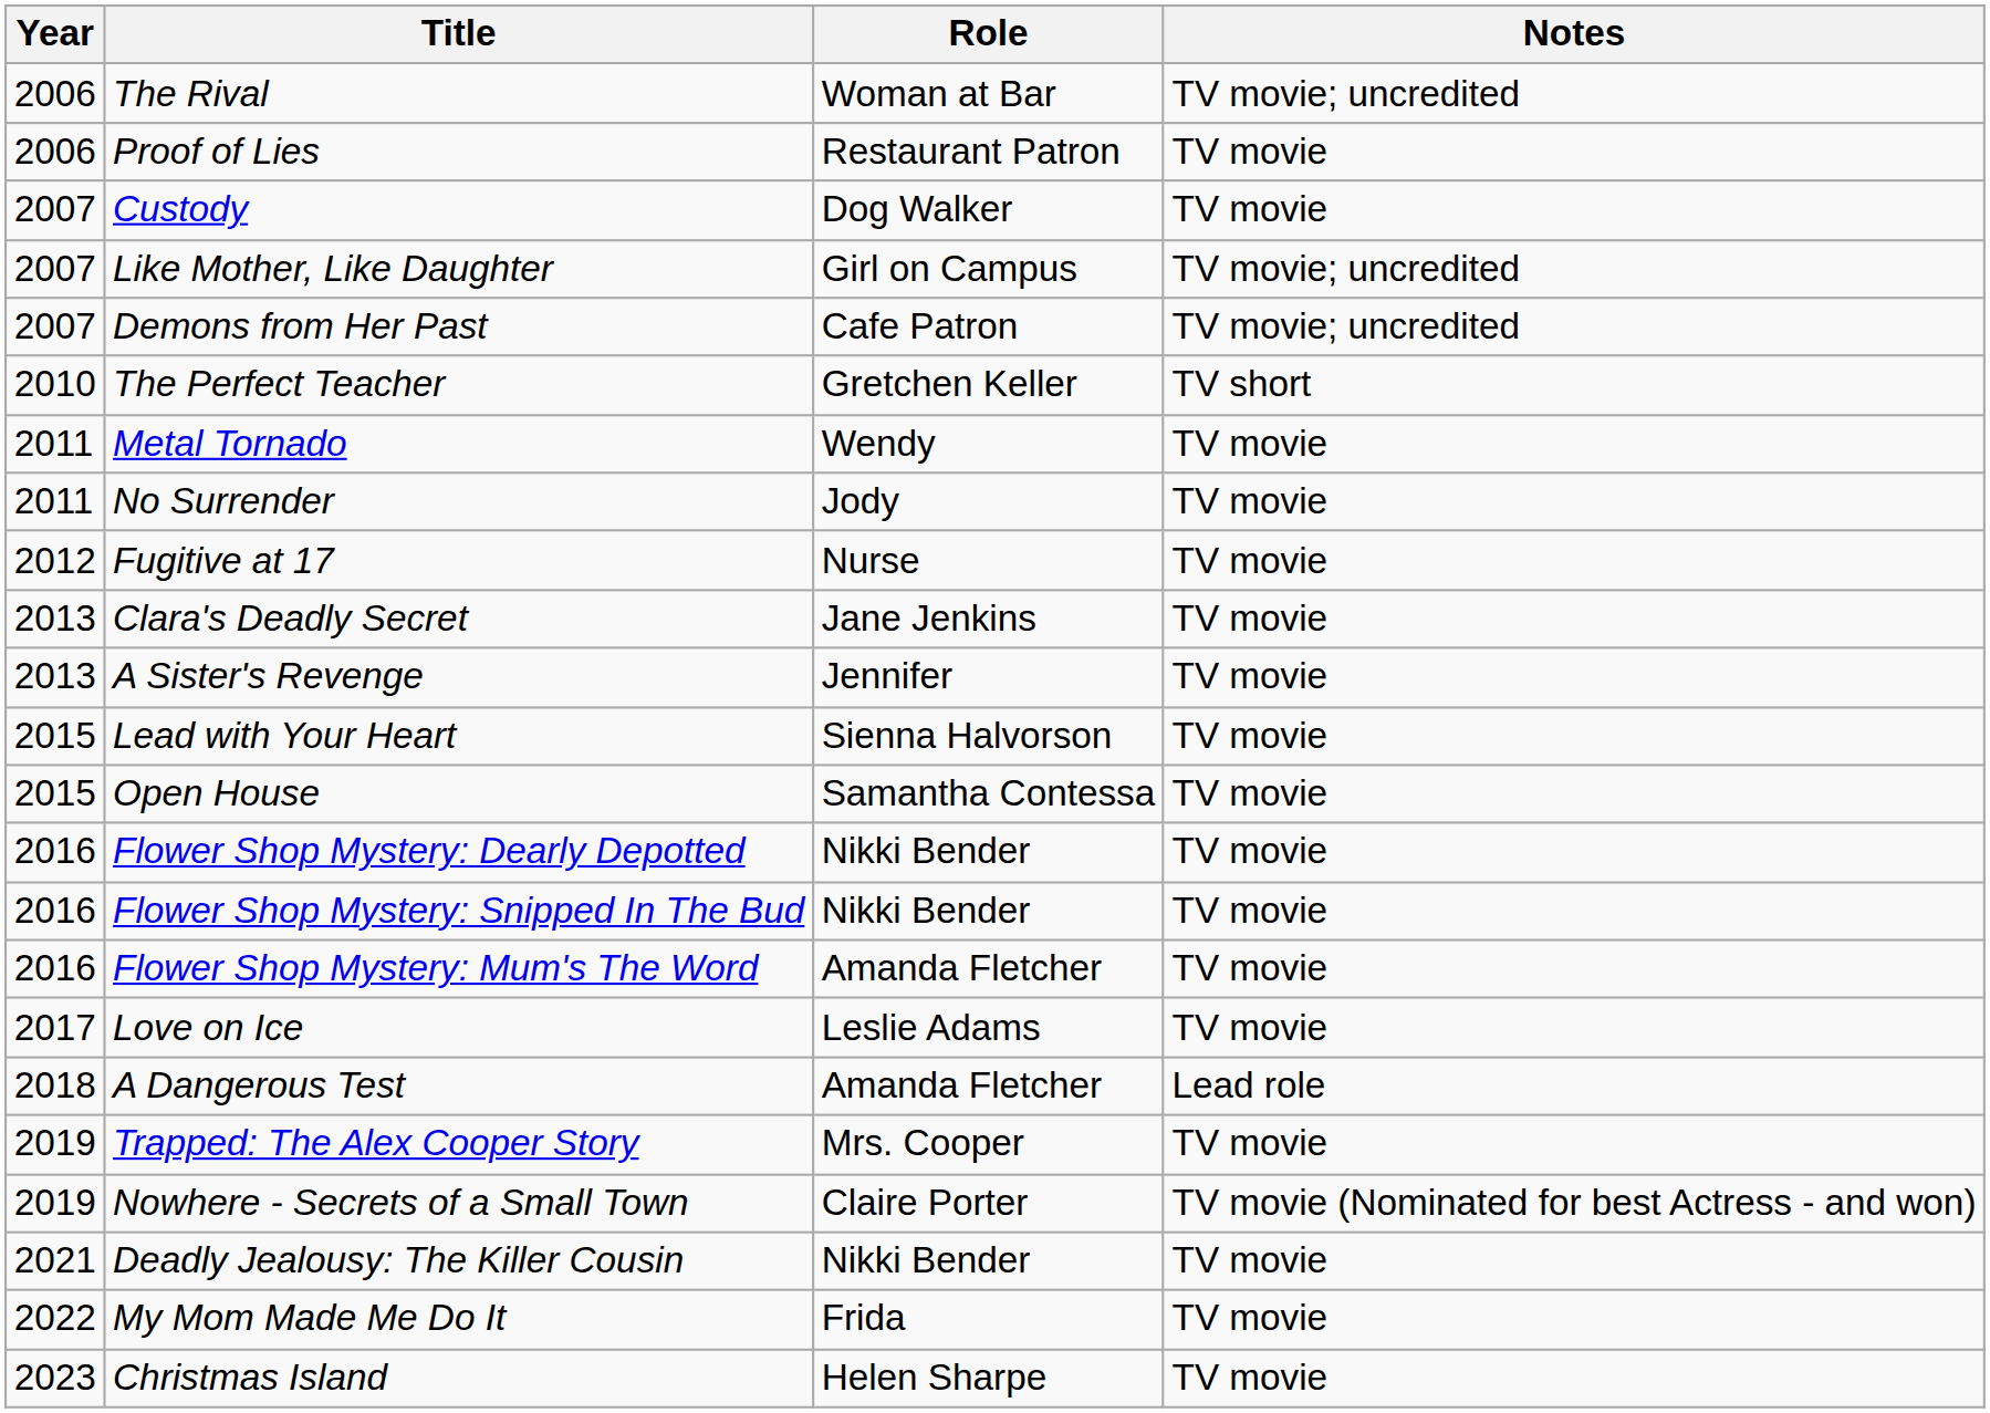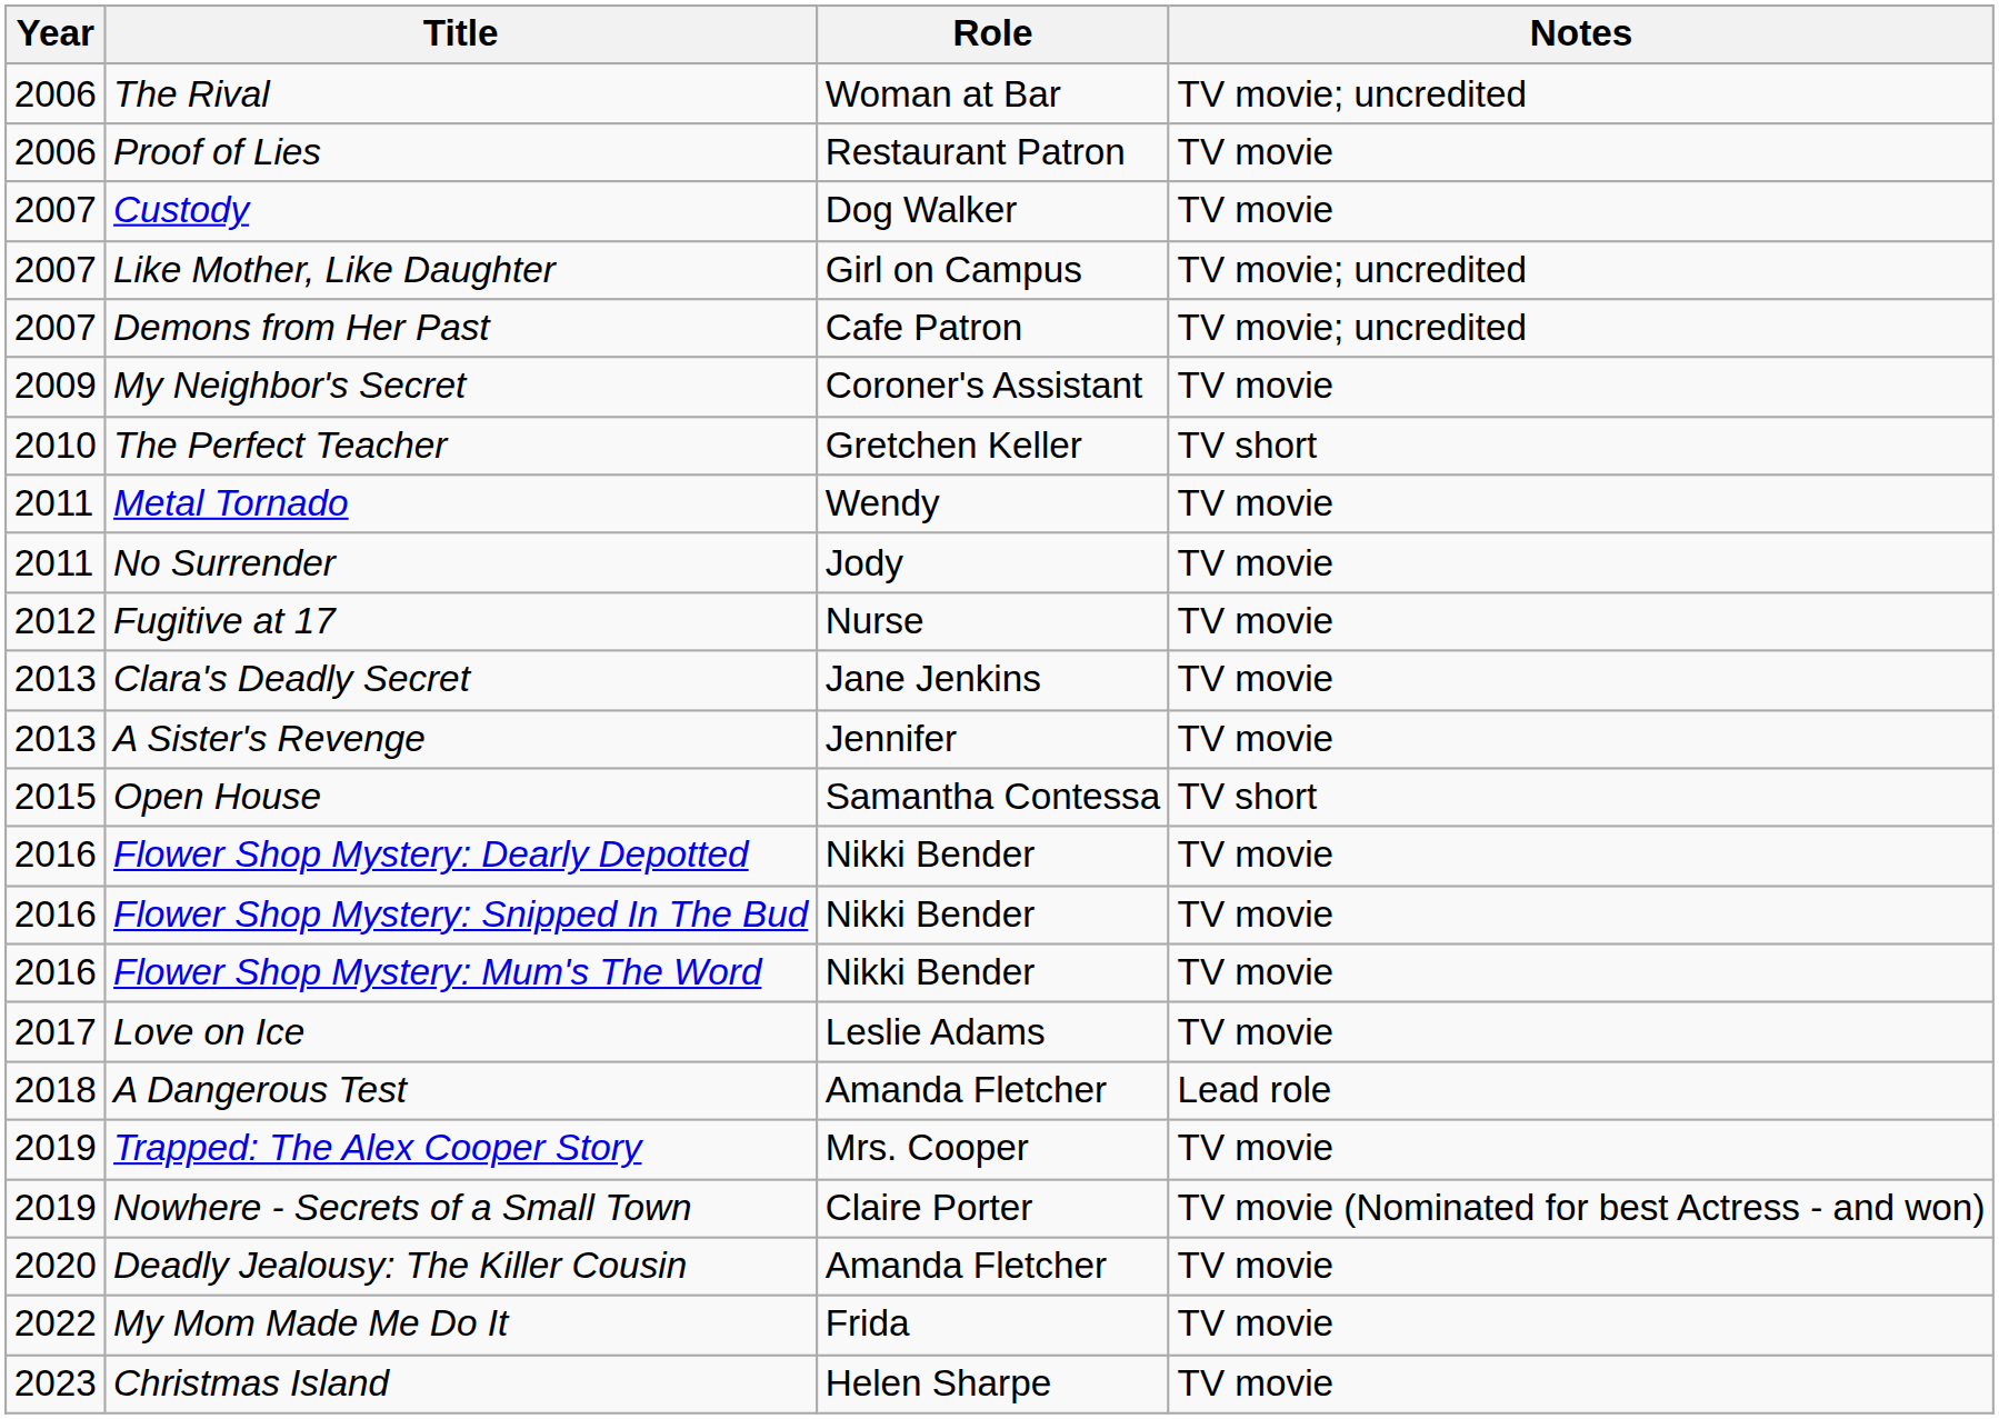 <table class="wikitable sortable">
 <tr>
 <th>Year</th>
 <th>Title</th>
 <th>Role</th>
 <th class="unsortable">Notes</th>
 </tr>
 <tr>
 <td>2006</td>
 <td data-sort-value="Rival, The"><em>The Rival</em></td>
 <td>Woman at Bar</td>
 <td>TV movie; uncredited</td>
 </tr>
 <tr>
 <td>2006</td>
 <td><em>Proof of Lies</em></td>
 <td>Restaurant Patron</td>
 <td>TV movie</td>
 </tr>
 <tr>
 <td>2007</td>
 <td><em><a href='#'>Custody</a></em></td>
 <td>Dog Walker</td>
 <td>TV movie</td>
 </tr>
 <tr>
 <td>2007</td>
 <td><em>Like Mother, Like Daughter</em></td>
 <td>Girl on Campus</td>
 <td>TV movie; uncredited</td>
 </tr>
 <tr>
 <td>2007</td>
 <td><em>Demons from Her Past</em></td>
 <td>Cafe Patron</td>
 <td>TV movie; uncredited</td>
+</tr>
+<tr>
+<td>2009</td>
+<td><em>My Neighbor's Secret</em></td>
+<td>Coroner's Assistant</td>
+<td>TV movie</td>
 </tr>
 <tr>
 <td>2010</td>
 <td data-sort-value="Perfect Teacher, The"><em>The Perfect Teacher</em></td>
 <td>Gretchen Keller</td>
 <td>TV short</td>
 </tr>
 <tr>
 <td>2011</td>
 <td><em><a href='#'>Metal Tornado</a></em></td>
 <td>Wendy</td>
 <td>TV movie</td>
 </tr>
 <tr>
 <td>2011</td>
 <td><em>No Surrender</em></td>
 <td>Jody</td>
 <td>TV movie</td>
 </tr>
 <tr>
 <td>2012</td>
 <td><em>Fugitive at 17</em></td>
 <td>Nurse</td>
 <td>TV movie</td>
 </tr>
 <tr>
 <td>2013</td>
 <td><em>Clara's Deadly Secret</em></td>
 <td>Jane Jenkins</td>
 <td>TV movie</td>
 </tr>
 <tr>
 <td>2013</td>
 <td data-sort-value="Sister's Revenge, A"><em>A Sister's Revenge</em></td>
 <td>Jennifer</td>
 <td>TV movie</td>
 </tr>
 <tr>
 <td>2015</td>
-<td><em>Lead with Your Heart</em></td>
-<td>Sienna Halvorson</td>
-<td>TV movie</td>
-</tr>
-<tr>
-<td>2015</td>
 <td><em>Open House</em></td>
 <td>Samantha Contessa</td>
-<td>TV movie</td>
+<td>TV short</td>
 </tr>
 <tr>
 <td>2016</td>
 <td><em><a href='#'>Flower Shop Mystery: Dearly Depotted</a></em></td>
 <td>Nikki Bender</td>
 <td>TV movie </td>
 </tr>
 <tr>
 <td>2016</td>
 <td><em><a href='#'>Flower Shop Mystery: Snipped In The Bud</a></em></td>
 <td>Nikki Bender</td>
 <td>TV movie </td>
 </tr>
 <tr>
 <td>2016</td>
 <td><em><a href='#'>Flower Shop Mystery: Mum's The Word</a></em></td>
-<td>Amanda Fletcher</td>
+<td>Nikki Bender</td>
 <td>TV movie </td>
 </tr>
 <tr>
 <td>2017</td>
 <td><em>Love on Ice</em></td>
 <td>Leslie Adams</td>
 <td>TV movie</td>
 </tr>
 <tr>
 <td>2018</td>
 <td data-sort-value="Dangerous Test, A"><em>A Dangerous Test</em></td>
 <td>Amanda Fletcher</td>
 <td>Lead role</td>
 </tr>
 <tr>
 <td>2019</td>
 <td><em><a href='#'>Trapped: The Alex Cooper Story</a></em></td>
 <td>Mrs. Cooper</td>
 <td>TV movie</td>
 </tr>
 <tr>
 <td>2019</td>
 <td><em>Nowhere - Secrets of a Small Town</em></td>
 <td>Claire Porter</td>
 <td>TV movie (Nominated for best Actress - and won)</td>
 </tr>
 <tr>
-<td>2021</td>
+<td>2020</td>
 <td><em>Deadly Jealousy: The Killer Cousin</em></td>
-<td>Nikki Bender</td>
+<td>Amanda Fletcher</td>
 <td>TV movie</td>
 </tr>
 <tr>
 <td>2022</td>
 <td><em>My Mom Made Me Do It</em></td>
 <td>Frida</td>
 <td>TV movie</td>
 </tr>
 <tr>
 <td>2023</td>
 <td><em>Christmas Island</em></td>
 <td>Helen Sharpe</td>
 <td>TV movie</td>
 </tr>
 </table>
